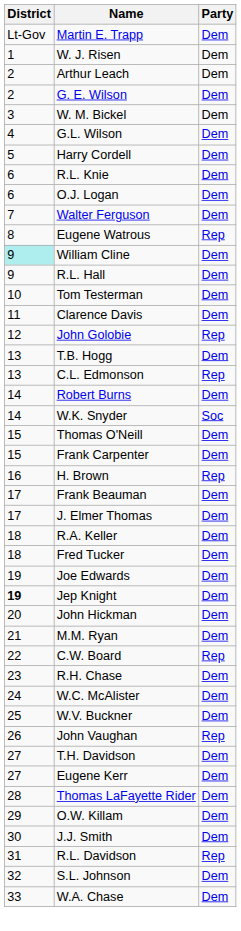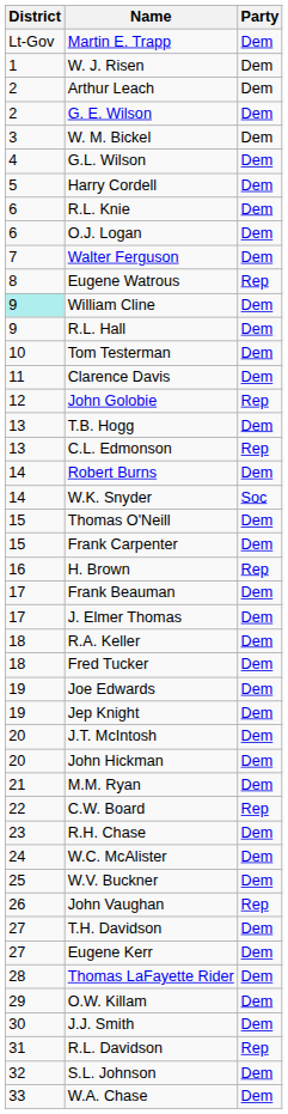 <table class="wikitable sortable">
 <tr>
 <th>District</th>
 <th>Name</th>
 <th>Party</th>
 </tr>
 <tr>
 <td>Lt-Gov</td>
 <td><a href='#'>Martin E. Trapp</a></td>
 <td><a href='#'>Dem</a></td>
 </tr>
 <tr>
 <td>1</td>
 <td>W. J. Risen</td>
 <td>Dem</td>
 </tr>
 <tr>
 <td>2</td>
 <td>Arthur Leach</td>
 <td>Dem</td>
 </tr>
 <tr>
 <td>2</td>
 <td><a href='#'>G. E. Wilson</a></td>
 <td><a href='#'>Dem</a></td>
 </tr>
 <tr>
 <td>3</td>
 <td>W. M. Bickel</td>
 <td>Dem</td>
 </tr>
 <tr>
 <td>4</td>
 <td>G.L. Wilson</td>
 <td><a href='#'>Dem</a></td>
 </tr>
 <tr>
 <td>5</td>
 <td>Harry Cordell</td>
 <td><a href='#'>Dem</a></td>
 </tr>
 <tr>
 <td>6</td>
 <td>R.L. Knie</td>
 <td><a href='#'>Dem</a></td>
 </tr>
 <tr>
 <td>6</td>
 <td>O.J. Logan</td>
 <td><a href='#'>Dem</a></td>
 </tr>
 <tr>
 <td>7</td>
 <td><a href='#'>Walter Ferguson</a></td>
 <td><a href='#'>Dem</a></td>
 </tr>
 <tr>
 <td>8</td>
 <td>Eugene Watrous</td>
 <td><a href='#'>Rep</a></td>
 </tr>
 <tr>
 <td style="background: paleturquoise;">9</td>
 <td>William Cline</td>
 <td><a href='#'>Dem</a></td>
 </tr>
 <tr>
 <td>9</td>
 <td>R.L. Hall</td>
 <td><a href='#'>Dem</a></td>
 </tr>
 <tr>
 <td>10</td>
 <td>Tom Testerman</td>
 <td><a href='#'>Dem</a></td>
 </tr>
 <tr>
 <td>11</td>
 <td>Clarence Davis</td>
 <td><a href='#'>Dem</a></td>
 </tr>
 <tr>
 <td>12</td>
 <td><a href='#'>John Golobie</a></td>
 <td><a href='#'>Rep</a></td>
 </tr>
 <tr>
 <td>13</td>
 <td>T.B. Hogg</td>
 <td><a href='#'>Dem</a></td>
 </tr>
 <tr>
 <td>13</td>
 <td>C.L. Edmonson</td>
 <td><a href='#'>Rep</a></td>
 </tr>
 <tr>
 <td>14</td>
 <td><a href='#'>Robert Burns</a></td>
 <td><a href='#'>Dem</a></td>
 </tr>
 <tr>
 <td>14</td>
 <td>W.K. Snyder</td>
 <td><a href='#'>Soc</a></td>
 </tr>
 <tr>
 <td>15</td>
 <td>Thomas O'Neill</td>
 <td><a href='#'>Dem</a></td>
 </tr>
 <tr>
 <td>15</td>
 <td>Frank Carpenter</td>
 <td><a href='#'>Dem</a></td>
 </tr>
 <tr>
 <td>16</td>
 <td>H. Brown</td>
 <td><a href='#'>Rep</a></td>
 </tr>
 <tr>
 <td>17</td>
 <td>Frank Beauman</td>
 <td><a href='#'>Dem</a></td>
 </tr>
 <tr>
 <td>17</td>
 <td>J. Elmer Thomas</td>
 <td><a href='#'>Dem</a></td>
 </tr>
 <tr>
 <td>18</td>
 <td>R.A. Keller</td>
 <td><a href='#'>Dem</a></td>
 </tr>
 <tr>
 <td>18</td>
 <td>Fred Tucker</td>
 <td><a href='#'>Dem</a></td>
 </tr>
 <tr>
 <td>19</td>
 <td>Joe Edwards</td>
 <td><a href='#'>Dem</a></td>
 </tr>
 <tr>
-<td><strong>19</strong></td>
+<td>19</td>
 <td>Jep Knight</td>
+<td><a href='#'>Dem</a></td>
+</tr>
+<tr>
+<td>20</td>
+<td>J.T. McIntosh</td>
 <td><a href='#'>Dem</a></td>
 </tr>
 <tr>
 <td>20</td>
 <td>John Hickman</td>
 <td><a href='#'>Dem</a></td>
 </tr>
 <tr>
 <td>21</td>
 <td>M.M. Ryan</td>
 <td><a href='#'>Dem</a></td>
 </tr>
 <tr>
 <td>22</td>
 <td>C.W. Board</td>
 <td><a href='#'>Rep</a></td>
 </tr>
 <tr>
 <td>23</td>
 <td>R.H. Chase</td>
 <td><a href='#'>Dem</a></td>
 </tr>
 <tr>
 <td>24</td>
 <td>W.C. McAlister</td>
 <td><a href='#'>Dem</a></td>
 </tr>
 <tr>
 <td>25</td>
 <td>W.V. Buckner</td>
 <td><a href='#'>Dem</a></td>
 </tr>
 <tr>
 <td>26</td>
 <td>John Vaughan</td>
 <td><a href='#'>Rep</a></td>
 </tr>
 <tr>
 <td>27</td>
 <td>T.H. Davidson</td>
 <td><a href='#'>Dem</a></td>
 </tr>
 <tr>
 <td>27</td>
 <td>Eugene Kerr</td>
 <td><a href='#'>Dem</a></td>
 </tr>
 <tr>
 <td>28</td>
 <td><a href='#'>Thomas LaFayette Rider</a></td>
 <td><a href='#'>Dem</a></td>
 </tr>
 <tr>
 <td>29</td>
 <td>O.W. Killam</td>
 <td><a href='#'>Dem</a></td>
 </tr>
 <tr>
 <td>30</td>
 <td>J.J. Smith</td>
 <td><a href='#'>Dem</a></td>
 </tr>
 <tr>
 <td>31</td>
 <td>R.L. Davidson</td>
 <td><a href='#'>Rep</a></td>
 </tr>
 <tr>
 <td>32</td>
 <td>S.L. Johnson</td>
 <td><a href='#'>Dem</a></td>
 </tr>
 <tr>
 <td>33</td>
 <td>W.A. Chase</td>
 <td><a href='#'>Dem</a></td>
 </tr>
 </table>
